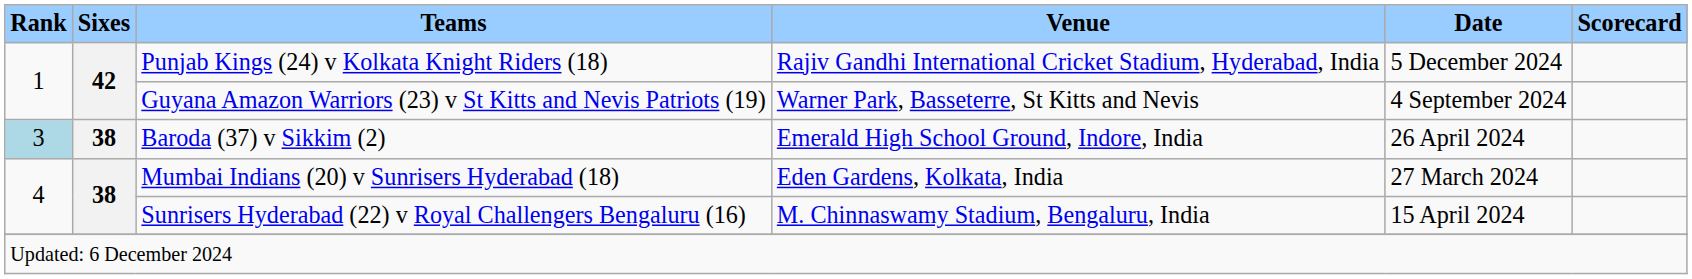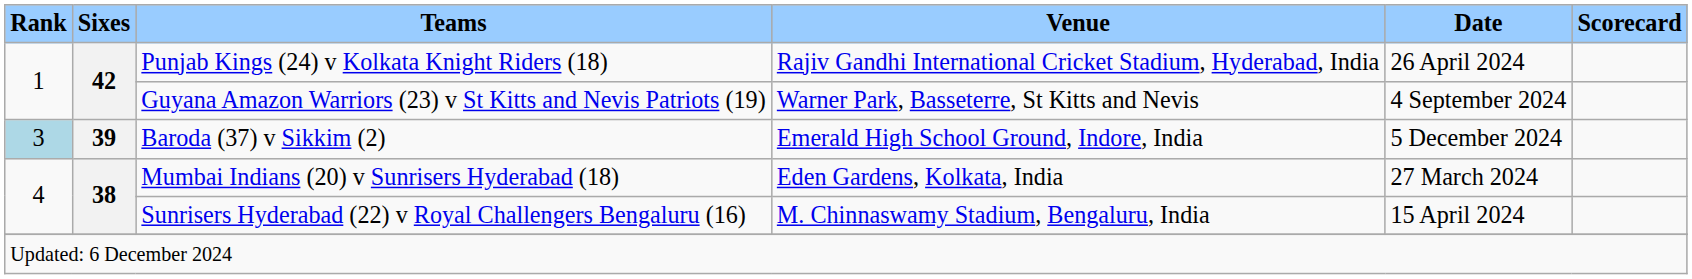 <table class="wikitable sortable" style="text-align:centre;">
 <tr style="background:#9cf;">
 <th scope="col" style="background:#9cf;">Rank</th>
 <th scope="col" style="background:#9cf;">Sixes</th>
 <th scope="col" style="background:#9cf;">Teams</th>
 <th scope="col" style="background:#9cf;">Venue</th>
 <th scope="col" style="background:#9cf;">Date</th>
 <th scope="col" style="background:#9cf;">Scorecard</th>
 </tr>
 <tr>
 <td align=center rowspan=2>1</td>
 <th rowspan=2>42</th>
 <td> <a href='#'>Punjab Kings</a> (24) v  <a href='#'>Kolkata Knight Riders</a> (18)</td>
 <td><a href='#'>Rajiv Gandhi International Cricket Stadium</a>, <a href='#'>Hyderabad</a>, India</td>
-<td>5 December 2024</td>
+<td>26 April 2024</td>
 <td></td>
 </tr>
 <tr>
 <td> <a href='#'>Guyana Amazon Warriors</a> (23) v  <a href='#'>St Kitts and Nevis Patriots</a> (19)</td>
 <td><a href='#'>Warner Park</a>, <a href='#'>Basseterre</a>, St Kitts and Nevis</td>
 <td>4 September 2024</td>
 <td></td>
 </tr>
 <tr>
 <td align="center" style="background: lightblue;">3</td>
-<th>38</th>
+<th>39</th>
 <td> <a href='#'>Baroda</a> (37) v  <a href='#'>Sikkim</a> (2)</td>
 <td><a href='#'>Emerald High School Ground</a>, <a href='#'>Indore</a>, India</td>
-<td>26 April 2024</td>
+<td>5 December 2024</td>
 <td></td>
 </tr>
 <tr>
 <td align=center rowspan=2>4</td>
 <th rowspan=2>38</th>
 <td> <a href='#'>Mumbai Indians</a> (20) v  <a href='#'>Sunrisers Hyderabad</a> (18)</td>
 <td><a href='#'>Eden Gardens</a>, <a href='#'>Kolkata</a>, India</td>
 <td>27 March 2024</td>
 <td></td>
 </tr>
 <tr>
 <td> <a href='#'>Sunrisers Hyderabad</a> (22) v  <a href='#'>Royal Challengers Bengaluru</a> (16)</td>
 <td><a href='#'>M. Chinnaswamy Stadium</a>, <a href='#'>Bengaluru</a>, India</td>
 <td>15 April 2024</td>
 <td></td>
 </tr>
 <tr>
 </tr>
 <tr class="sortbottom">
 <td scope="row" colspan=6><small>Updated: 6 December 2024</small></td>
 </tr>
 </table>
